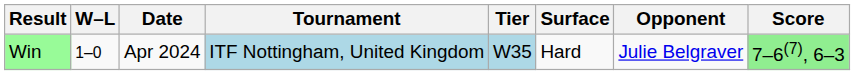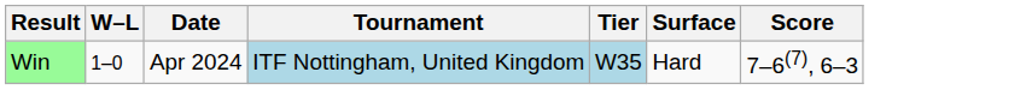 <table class="wikitable">
 <tr>
 <th>Result</th>
 <th class="unsortable">W–L</th>
 <th>Date</th>
 <th>Tournament</th>
 <th>Tier</th>
 <th>Surface</th>
-<th>Opponent</th>
 <th class="unsortable">Score</th>
 </tr>
 <tr>
 <td bgcolor=98FB98>Win</td>
 <td><small>1–0</small></td>
 <td>Apr 2024</td>
 <td style="background:lightblue;">ITF Nottingham, United Kingdom</td>
 <td style="background:lightblue;">W35</td>
 <td>Hard</td>
-<td> <a href='#'>Julie Belgraver</a></td>
-<td style="background: lightgreen;">7–6<sup>(7)</sup>, 6–3</td>
+<td>7–6<sup>(7)</sup>, 6–3</td>
 </tr>
 </table>
